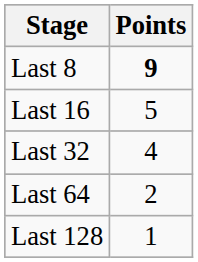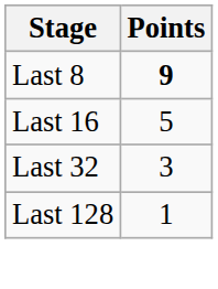 <table class="wikitable" style="text-align:center">
 <tr>
 <th>Stage</th>
 <th>Points</th>
 </tr>
 <tr>
 <td align="left">Last 8</td>
 <td><strong>9</strong></td>
 </tr>
 <tr>
 <td align="left">Last 16</td>
 <td>5</td>
 </tr>
 <tr>
 <td align="left">Last 32</td>
-<td>4</td>
-</tr>
-<tr>
-<td align="left">Last 64</td>
-<td>2</td>
+<td>3</td>
 </tr>
 <tr>
 <td align="left">Last 128</td>
 <td>1</td>
 </tr>
 </table>
